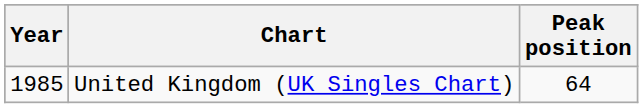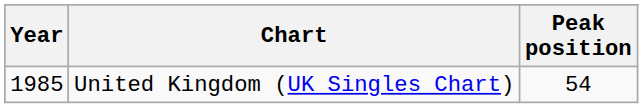 <table class="wikitable">
 <tr>
 <th>Year</th>
 <th>Chart</th>
 <th>Peak<br>position</th>
 </tr>
 <tr>
 <td align="center">1985</td>
 <td align="left">United Kingdom (<a href='#'>UK Singles Chart</a>)</td>
-<td align="center">64</td>
+<td align="center">54</td>
 </tr>
 </table>
